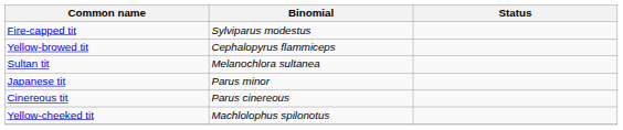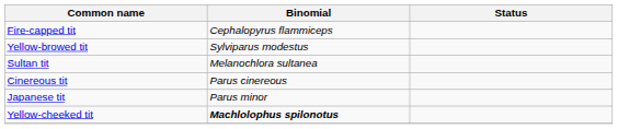 <table width=72% class="wikitable">
 <tr>
 <th width=24%>Common name</th>
 <th width=24%>Binomial</th>
 <th width=24%>Status</th>
 </tr>
 <tr>
 <td><a href='#'>Fire-capped tit</a></td>
-<td><em>Sylviparus modestus</em></td>
+<td><em>Cephalopyrus flammiceps</em></td>
 <td></td>
 </tr>
 <tr>
 <td><a href='#'>Yellow-browed tit</a></td>
-<td><em>Cephalopyrus flammiceps</em></td>
+<td><em>Sylviparus modestus</em></td>
 <td></td>
 </tr>
 <tr>
 <td><a href='#'>Sultan tit</a></td>
 <td><em>Melanochlora sultanea</em></td>
 <td></td>
 </tr>
 <tr>
+<td><a href='#'>Cinereous tit</a></td>
+<td><em>Parus cinereous</em></td>
+<td></td>
+</tr>
+<tr>
 <td><a href='#'>Japanese tit</a></td>
 <td><em>Parus minor</em></td>
 <td></td>
 </tr>
 <tr>
-<td><a href='#'>Cinereous tit</a></td>
-<td><em>Parus cinereous</em></td>
-<td></td>
-</tr>
-<tr>
 <td><a href='#'>Yellow-cheeked tit</a></td>
-<td><em>Machlolophus spilonotus</em></td>
+<td><strong><em>Machlolophus spilonotus</em></strong></td>
 <td></td>
 </tr>
 <tr>
 </tr>
 </table>
